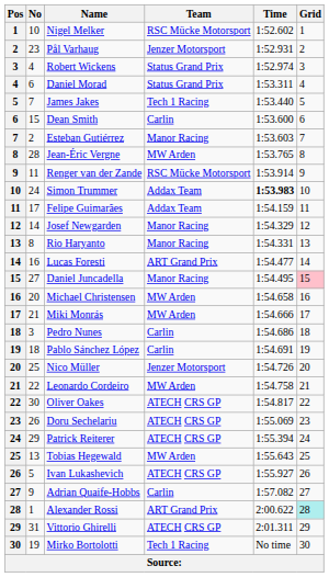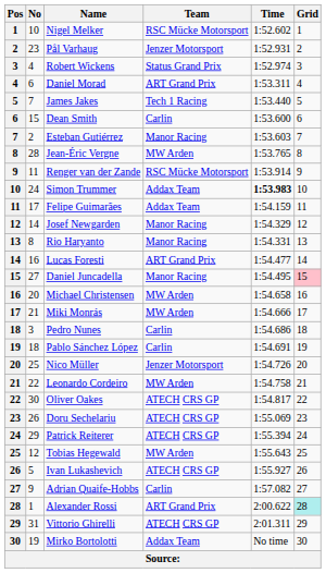 <table class="wikitable" style="font-size: 85%">
 <tr>
 <th>Pos</th>
 <th>No</th>
 <th>Name</th>
 <th>Team</th>
 <th>Time</th>
 <th>Grid</th>
 </tr>
 <tr>
 <th>1</th>
 <td>10</td>
 <td> <a href='#'>Nigel Melker</a></td>
 <td><a href='#'>RSC Mücke Motorsport</a></td>
 <td>1:52.602</td>
 <td>1</td>
 </tr>
 <tr>
 <th>2</th>
 <td>23</td>
 <td> <a href='#'>Pål Varhaug</a></td>
 <td><a href='#'>Jenzer Motorsport</a></td>
 <td>1:52.931</td>
 <td>2</td>
 </tr>
 <tr>
 <th>3</th>
 <td>4</td>
 <td> <a href='#'>Robert Wickens</a></td>
 <td><a href='#'>Status Grand Prix</a></td>
 <td>1:52.974</td>
 <td>3</td>
 </tr>
 <tr>
 <th>4</th>
 <td>6</td>
 <td> <a href='#'>Daniel Morad</a></td>
-<td><a href='#'>Status Grand Prix</a></td>
+<td><a href='#'>ART Grand Prix</a></td>
 <td>1:53.311</td>
 <td>4</td>
 </tr>
 <tr>
 <th>5</th>
 <td>7</td>
 <td> <a href='#'>James Jakes</a></td>
 <td><a href='#'>Tech 1 Racing</a></td>
 <td>1:53.440</td>
 <td>5</td>
 </tr>
 <tr>
 <th>6</th>
 <td>15</td>
 <td> <a href='#'>Dean Smith</a></td>
 <td><a href='#'>Carlin</a></td>
 <td>1:53.600</td>
 <td>6</td>
 </tr>
 <tr>
 <th>7</th>
 <td>2</td>
 <td> <a href='#'>Esteban Gutiérrez</a></td>
 <td><a href='#'>Manor Racing</a></td>
 <td>1:53.603</td>
 <td>7</td>
 </tr>
 <tr>
 <th>8</th>
 <td>28</td>
 <td> <a href='#'>Jean-Éric Vergne</a></td>
 <td><a href='#'>MW Arden</a></td>
 <td>1:53.765</td>
 <td>8</td>
 </tr>
 <tr>
 <th>9</th>
 <td>11</td>
 <td> <a href='#'>Renger van der Zande</a></td>
 <td><a href='#'>RSC Mücke Motorsport</a></td>
 <td>1:53.914</td>
 <td>9</td>
 </tr>
 <tr>
 <th>10</th>
 <td>24</td>
 <td> <a href='#'>Simon Trummer</a></td>
 <td><a href='#'>Addax Team</a></td>
 <td><strong>1:53.983</strong></td>
 <td>10</td>
 </tr>
 <tr>
 <th>11</th>
 <td>17</td>
 <td> <a href='#'>Felipe Guimarães</a></td>
 <td><a href='#'>Addax Team</a></td>
 <td>1:54.159</td>
 <td>11</td>
 </tr>
 <tr>
 <th>12</th>
 <td>14</td>
 <td> <a href='#'>Josef Newgarden</a></td>
 <td><a href='#'>Manor Racing</a></td>
 <td>1:54.329</td>
 <td>12</td>
 </tr>
 <tr>
 <th>13</th>
 <td>8</td>
 <td> <a href='#'>Rio Haryanto</a></td>
 <td><a href='#'>Manor Racing</a></td>
 <td>1:54.331</td>
 <td>13</td>
 </tr>
 <tr>
 <th>14</th>
 <td>16</td>
 <td> <a href='#'>Lucas Foresti</a></td>
 <td><a href='#'>ART Grand Prix</a></td>
 <td>1:54.477</td>
 <td>14</td>
 </tr>
 <tr>
 <th>15</th>
 <td>27</td>
 <td> <a href='#'>Daniel Juncadella</a></td>
 <td><a href='#'>Manor Racing</a></td>
 <td>1:54.495</td>
 <td style="background: pink;">15</td>
 </tr>
 <tr>
 <th>16</th>
 <td>20</td>
 <td> <a href='#'>Michael Christensen</a></td>
 <td><a href='#'>MW Arden</a></td>
 <td>1:54.658</td>
 <td>16</td>
 </tr>
 <tr>
 <th>17</th>
 <td>21</td>
 <td> <a href='#'>Miki Monrás</a></td>
 <td><a href='#'>MW Arden</a></td>
 <td>1:54.666</td>
 <td>17</td>
 </tr>
 <tr>
 <th>18</th>
 <td>3</td>
 <td> <a href='#'>Pedro Nunes</a></td>
 <td><a href='#'>Carlin</a></td>
 <td>1:54.686</td>
 <td>18</td>
 </tr>
 <tr>
 <th>19</th>
 <td>18</td>
 <td> <a href='#'>Pablo Sánchez López</a></td>
 <td><a href='#'>Carlin</a></td>
 <td>1:54.691</td>
 <td>19</td>
 </tr>
 <tr>
 <th>20</th>
 <td>25</td>
 <td> <a href='#'>Nico Müller</a></td>
 <td><a href='#'>Jenzer Motorsport</a></td>
 <td>1:54.726</td>
 <td>20</td>
 </tr>
 <tr>
 <th>21</th>
 <td>22</td>
 <td> <a href='#'>Leonardo Cordeiro</a></td>
 <td><a href='#'>MW Arden</a></td>
 <td>1:54.758</td>
 <td>21</td>
 </tr>
 <tr>
 <th>22</th>
 <td>30</td>
 <td> <a href='#'>Oliver Oakes</a></td>
 <td><a href='#'>ATECH</a> <a href='#'>CRS GP</a></td>
 <td>1:54.817</td>
 <td>22</td>
 </tr>
 <tr>
 <th>23</th>
 <td>26</td>
 <td> <a href='#'>Doru Sechelariu</a></td>
 <td><a href='#'>ATECH</a> <a href='#'>CRS GP</a></td>
 <td>1:55.069</td>
 <td>23</td>
 </tr>
 <tr>
 <th>24</th>
 <td>29</td>
 <td> <a href='#'>Patrick Reiterer</a></td>
 <td><a href='#'>ATECH</a> <a href='#'>CRS GP</a></td>
 <td>1:55.394</td>
 <td>24</td>
 </tr>
 <tr>
 <th>25</th>
-<td>13</td>
+<td>12</td>
 <td> <a href='#'>Tobias Hegewald</a></td>
 <td><a href='#'>MW Arden</a></td>
 <td>1:55.643</td>
 <td>25</td>
 </tr>
 <tr>
 <th>26</th>
 <td>5</td>
 <td> <a href='#'>Ivan Lukashevich</a></td>
 <td><a href='#'>ATECH</a> <a href='#'>CRS GP</a></td>
 <td>1:55.927</td>
 <td>26</td>
 </tr>
 <tr>
 <th>27</th>
 <td>9</td>
 <td> <a href='#'>Adrian Quaife-Hobbs</a></td>
 <td><a href='#'>Carlin</a></td>
 <td>1:57.082</td>
 <td>27</td>
 </tr>
 <tr>
 <th>28</th>
 <td>1</td>
 <td> <a href='#'>Alexander Rossi</a></td>
 <td><a href='#'>ART Grand Prix</a></td>
 <td>2:00.622</td>
 <td style="background: paleturquoise;">28</td>
 </tr>
 <tr>
 <th>29</th>
 <td>31</td>
 <td> <a href='#'>Vittorio Ghirelli</a></td>
 <td><a href='#'>ATECH</a> <a href='#'>CRS GP</a></td>
 <td>2:01.311</td>
 <td>29</td>
 </tr>
 <tr>
 <th>30</th>
 <td>19</td>
 <td> <a href='#'>Mirko Bortolotti</a></td>
-<td><a href='#'>Tech 1 Racing</a></td>
+<td><a href='#'>Addax Team</a></td>
 <td>No time</td>
 <td>30</td>
 </tr>
 <tr>
 <th colspan="6">Source:</th>
 </tr>
 </table>
